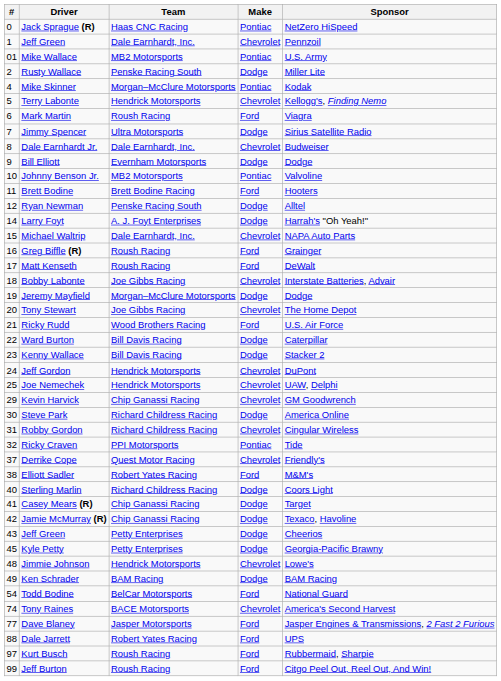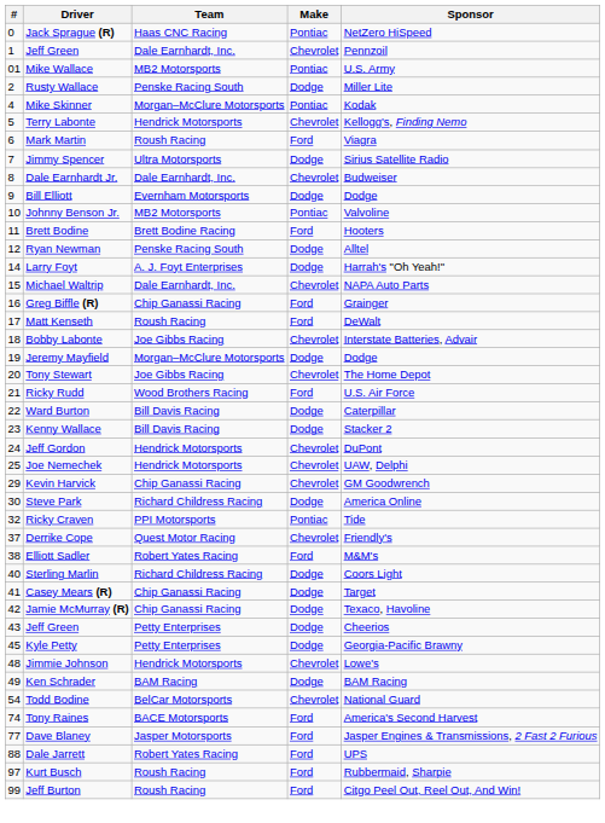 <table class="wikitable" style="font-size:95%">
 <tr>
 <th>#</th>
 <th>Driver</th>
 <th>Team</th>
 <th>Make</th>
 <th>Sponsor</th>
 </tr>
 <tr>
 <td>0</td>
 <td><a href='#'>Jack Sprague</a> <strong>(R)</strong></td>
 <td><a href='#'>Haas CNC Racing</a></td>
 <td><a href='#'>Pontiac</a></td>
 <td><a href='#'>NetZero HiSpeed</a></td>
 </tr>
 <tr>
 <td>1</td>
 <td><a href='#'>Jeff Green</a></td>
 <td><a href='#'>Dale Earnhardt, Inc.</a></td>
 <td><a href='#'>Chevrolet</a></td>
 <td><a href='#'>Pennzoil</a></td>
 </tr>
 <tr>
 <td>01</td>
 <td><a href='#'>Mike Wallace</a></td>
 <td><a href='#'>MB2 Motorsports</a></td>
 <td><a href='#'>Pontiac</a></td>
 <td><a href='#'>U.S. Army</a></td>
 </tr>
 <tr>
 <td>2</td>
 <td><a href='#'>Rusty Wallace</a></td>
 <td><a href='#'>Penske Racing South</a></td>
 <td><a href='#'>Dodge</a></td>
 <td><a href='#'>Miller Lite</a></td>
 </tr>
 <tr>
 <td>4</td>
 <td><a href='#'>Mike Skinner</a></td>
 <td><a href='#'>Morgan–McClure Motorsports</a></td>
 <td><a href='#'>Pontiac</a></td>
 <td><a href='#'>Kodak</a></td>
 </tr>
 <tr>
 <td>5</td>
 <td><a href='#'>Terry Labonte</a></td>
 <td><a href='#'>Hendrick Motorsports</a></td>
 <td><a href='#'>Chevrolet</a></td>
 <td><a href='#'>Kellogg's</a>, <em><a href='#'>Finding Nemo</a></em></td>
 </tr>
 <tr>
 <td>6</td>
 <td><a href='#'>Mark Martin</a></td>
 <td><a href='#'>Roush Racing</a></td>
 <td><a href='#'>Ford</a></td>
 <td><a href='#'>Viagra</a></td>
 </tr>
 <tr>
 <td>7</td>
 <td><a href='#'>Jimmy Spencer</a></td>
 <td><a href='#'>Ultra Motorsports</a></td>
 <td><a href='#'>Dodge</a></td>
 <td><a href='#'>Sirius Satellite Radio</a></td>
 </tr>
 <tr>
 <td>8</td>
 <td><a href='#'>Dale Earnhardt Jr.</a></td>
 <td><a href='#'>Dale Earnhardt, Inc.</a></td>
 <td><a href='#'>Chevrolet</a></td>
 <td><a href='#'>Budweiser</a></td>
 </tr>
 <tr>
 <td>9</td>
 <td><a href='#'>Bill Elliott</a></td>
 <td><a href='#'>Evernham Motorsports</a></td>
 <td><a href='#'>Dodge</a></td>
 <td><a href='#'>Dodge</a></td>
 </tr>
 <tr>
 <td>10</td>
 <td><a href='#'>Johnny Benson Jr.</a></td>
 <td><a href='#'>MB2 Motorsports</a></td>
 <td><a href='#'>Pontiac</a></td>
 <td><a href='#'>Valvoline</a></td>
 </tr>
 <tr>
 <td>11</td>
 <td><a href='#'>Brett Bodine</a></td>
 <td><a href='#'>Brett Bodine Racing</a></td>
 <td><a href='#'>Ford</a></td>
 <td><a href='#'>Hooters</a></td>
 </tr>
 <tr>
 <td>12</td>
 <td><a href='#'>Ryan Newman</a></td>
 <td><a href='#'>Penske Racing South</a></td>
 <td><a href='#'>Dodge</a></td>
 <td><a href='#'>Alltel</a></td>
 </tr>
 <tr>
 <td>14</td>
 <td><a href='#'>Larry Foyt</a></td>
 <td><a href='#'>A. J. Foyt Enterprises</a></td>
 <td><a href='#'>Dodge</a></td>
 <td><a href='#'>Harrah's</a> "Oh Yeah!"</td>
 </tr>
 <tr>
 <td>15</td>
 <td><a href='#'>Michael Waltrip</a></td>
 <td><a href='#'>Dale Earnhardt, Inc.</a></td>
 <td><a href='#'>Chevrolet</a></td>
 <td><a href='#'>NAPA Auto Parts</a></td>
 </tr>
 <tr>
 <td>16</td>
 <td><a href='#'>Greg Biffle</a> <strong>(R)</strong></td>
-<td><a href='#'>Roush Racing</a></td>
+<td><a href='#'>Chip Ganassi Racing</a></td>
 <td><a href='#'>Ford</a></td>
 <td><a href='#'>Grainger</a></td>
 </tr>
 <tr>
 <td>17</td>
 <td><a href='#'>Matt Kenseth</a></td>
 <td><a href='#'>Roush Racing</a></td>
 <td><a href='#'>Ford</a></td>
 <td><a href='#'>DeWalt</a></td>
 </tr>
 <tr>
 <td>18</td>
 <td><a href='#'>Bobby Labonte</a></td>
 <td><a href='#'>Joe Gibbs Racing</a></td>
 <td><a href='#'>Chevrolet</a></td>
 <td><a href='#'>Interstate Batteries</a>, <a href='#'>Advair</a></td>
 </tr>
 <tr>
 <td>19</td>
 <td><a href='#'>Jeremy Mayfield</a></td>
 <td><a href='#'>Morgan–McClure Motorsports</a></td>
 <td><a href='#'>Dodge</a></td>
 <td><a href='#'>Dodge</a></td>
 </tr>
 <tr>
 <td>20</td>
 <td><a href='#'>Tony Stewart</a></td>
 <td><a href='#'>Joe Gibbs Racing</a></td>
 <td><a href='#'>Chevrolet</a></td>
 <td><a href='#'>The Home Depot</a></td>
 </tr>
 <tr>
 <td>21</td>
 <td><a href='#'>Ricky Rudd</a></td>
 <td><a href='#'>Wood Brothers Racing</a></td>
 <td><a href='#'>Ford</a></td>
 <td><a href='#'>U.S. Air Force</a></td>
 </tr>
 <tr>
 <td>22</td>
 <td><a href='#'>Ward Burton</a></td>
 <td><a href='#'>Bill Davis Racing</a></td>
 <td><a href='#'>Dodge</a></td>
 <td><a href='#'>Caterpillar</a></td>
 </tr>
 <tr>
 <td>23</td>
 <td><a href='#'>Kenny Wallace</a></td>
 <td><a href='#'>Bill Davis Racing</a></td>
 <td><a href='#'>Dodge</a></td>
 <td><a href='#'>Stacker 2</a></td>
 </tr>
 <tr>
 <td>24</td>
 <td><a href='#'>Jeff Gordon</a></td>
 <td><a href='#'>Hendrick Motorsports</a></td>
 <td><a href='#'>Chevrolet</a></td>
 <td><a href='#'>DuPont</a></td>
 </tr>
 <tr>
 <td>25</td>
 <td><a href='#'>Joe Nemechek</a></td>
 <td><a href='#'>Hendrick Motorsports</a></td>
 <td><a href='#'>Chevrolet</a></td>
 <td><a href='#'>UAW</a>, <a href='#'>Delphi</a></td>
 </tr>
 <tr>
 <td>29</td>
 <td><a href='#'>Kevin Harvick</a></td>
 <td><a href='#'>Chip Ganassi Racing</a></td>
 <td><a href='#'>Chevrolet</a></td>
 <td><a href='#'>GM Goodwrench</a></td>
 </tr>
 <tr>
 <td>30</td>
 <td><a href='#'>Steve Park</a></td>
 <td><a href='#'>Richard Childress Racing</a></td>
 <td><a href='#'>Dodge</a></td>
 <td><a href='#'>America Online</a></td>
 </tr>
 <tr>
-<td>31</td>
-<td><a href='#'>Robby Gordon</a></td>
-<td><a href='#'>Richard Childress Racing</a></td>
-<td><a href='#'>Chevrolet</a></td>
-<td><a href='#'>Cingular Wireless</a></td>
-</tr>
-<tr>
 <td>32</td>
 <td><a href='#'>Ricky Craven</a></td>
 <td><a href='#'>PPI Motorsports</a></td>
 <td><a href='#'>Pontiac</a></td>
 <td><a href='#'>Tide</a></td>
 </tr>
 <tr>
 <td>37</td>
 <td><a href='#'>Derrike Cope</a></td>
 <td><a href='#'>Quest Motor Racing</a></td>
 <td><a href='#'>Chevrolet</a></td>
 <td><a href='#'>Friendly's</a></td>
 </tr>
 <tr>
 <td>38</td>
 <td><a href='#'>Elliott Sadler</a></td>
 <td><a href='#'>Robert Yates Racing</a></td>
 <td><a href='#'>Ford</a></td>
 <td><a href='#'>M&M's</a></td>
 </tr>
 <tr>
 <td>40</td>
 <td><a href='#'>Sterling Marlin</a></td>
 <td><a href='#'>Richard Childress Racing</a></td>
 <td><a href='#'>Dodge</a></td>
 <td><a href='#'>Coors Light</a></td>
 </tr>
 <tr>
 <td>41</td>
 <td><a href='#'>Casey Mears</a> <strong>(R)</strong></td>
 <td><a href='#'>Chip Ganassi Racing</a></td>
 <td><a href='#'>Dodge</a></td>
 <td><a href='#'>Target</a></td>
 </tr>
 <tr>
 <td>42</td>
 <td><a href='#'>Jamie McMurray</a> <strong>(R)</strong></td>
 <td><a href='#'>Chip Ganassi Racing</a></td>
 <td><a href='#'>Dodge</a></td>
 <td><a href='#'>Texaco</a>, <a href='#'>Havoline</a></td>
 </tr>
 <tr>
 <td>43</td>
 <td><a href='#'>Jeff Green</a></td>
 <td><a href='#'>Petty Enterprises</a></td>
 <td><a href='#'>Dodge</a></td>
 <td><a href='#'>Cheerios</a></td>
 </tr>
 <tr>
 <td>45</td>
 <td><a href='#'>Kyle Petty</a></td>
 <td><a href='#'>Petty Enterprises</a></td>
 <td><a href='#'>Dodge</a></td>
 <td><a href='#'>Georgia-Pacific Brawny</a></td>
 </tr>
 <tr>
 <td>48</td>
 <td><a href='#'>Jimmie Johnson</a></td>
 <td><a href='#'>Hendrick Motorsports</a></td>
 <td><a href='#'>Chevrolet</a></td>
 <td><a href='#'>Lowe's</a></td>
 </tr>
 <tr>
 <td>49</td>
 <td><a href='#'>Ken Schrader</a></td>
 <td><a href='#'>BAM Racing</a></td>
 <td><a href='#'>Dodge</a></td>
 <td><a href='#'>BAM Racing</a></td>
 </tr>
 <tr>
 <td>54</td>
 <td><a href='#'>Todd Bodine</a></td>
 <td><a href='#'>BelCar Motorsports</a></td>
-<td><a href='#'>Ford</a></td>
+<td><a href='#'>Chevrolet</a></td>
 <td><a href='#'>National Guard</a></td>
 </tr>
 <tr>
 <td>74</td>
 <td><a href='#'>Tony Raines</a></td>
 <td><a href='#'>BACE Motorsports</a></td>
-<td><a href='#'>Chevrolet</a></td>
+<td><a href='#'>Ford</a></td>
 <td><a href='#'>America's Second Harvest</a></td>
 </tr>
 <tr>
 <td>77</td>
 <td><a href='#'>Dave Blaney</a></td>
 <td><a href='#'>Jasper Motorsports</a></td>
 <td><a href='#'>Ford</a></td>
 <td><a href='#'>Jasper Engines & Transmissions</a>, <em><a href='#'>2 Fast 2 Furious</a></em></td>
 </tr>
 <tr>
 <td>88</td>
 <td><a href='#'>Dale Jarrett</a></td>
 <td><a href='#'>Robert Yates Racing</a></td>
 <td><a href='#'>Ford</a></td>
 <td><a href='#'>UPS</a></td>
 </tr>
 <tr>
 <td>97</td>
 <td><a href='#'>Kurt Busch</a></td>
 <td><a href='#'>Roush Racing</a></td>
 <td><a href='#'>Ford</a></td>
 <td><a href='#'>Rubbermaid</a>, <a href='#'>Sharpie</a></td>
 </tr>
 <tr>
 <td>99</td>
 <td><a href='#'>Jeff Burton</a></td>
 <td><a href='#'>Roush Racing</a></td>
 <td><a href='#'>Ford</a></td>
 <td><a href='#'>Citgo Peel Out, Reel Out, And Win!</a></td>
 </tr>
 </table>
